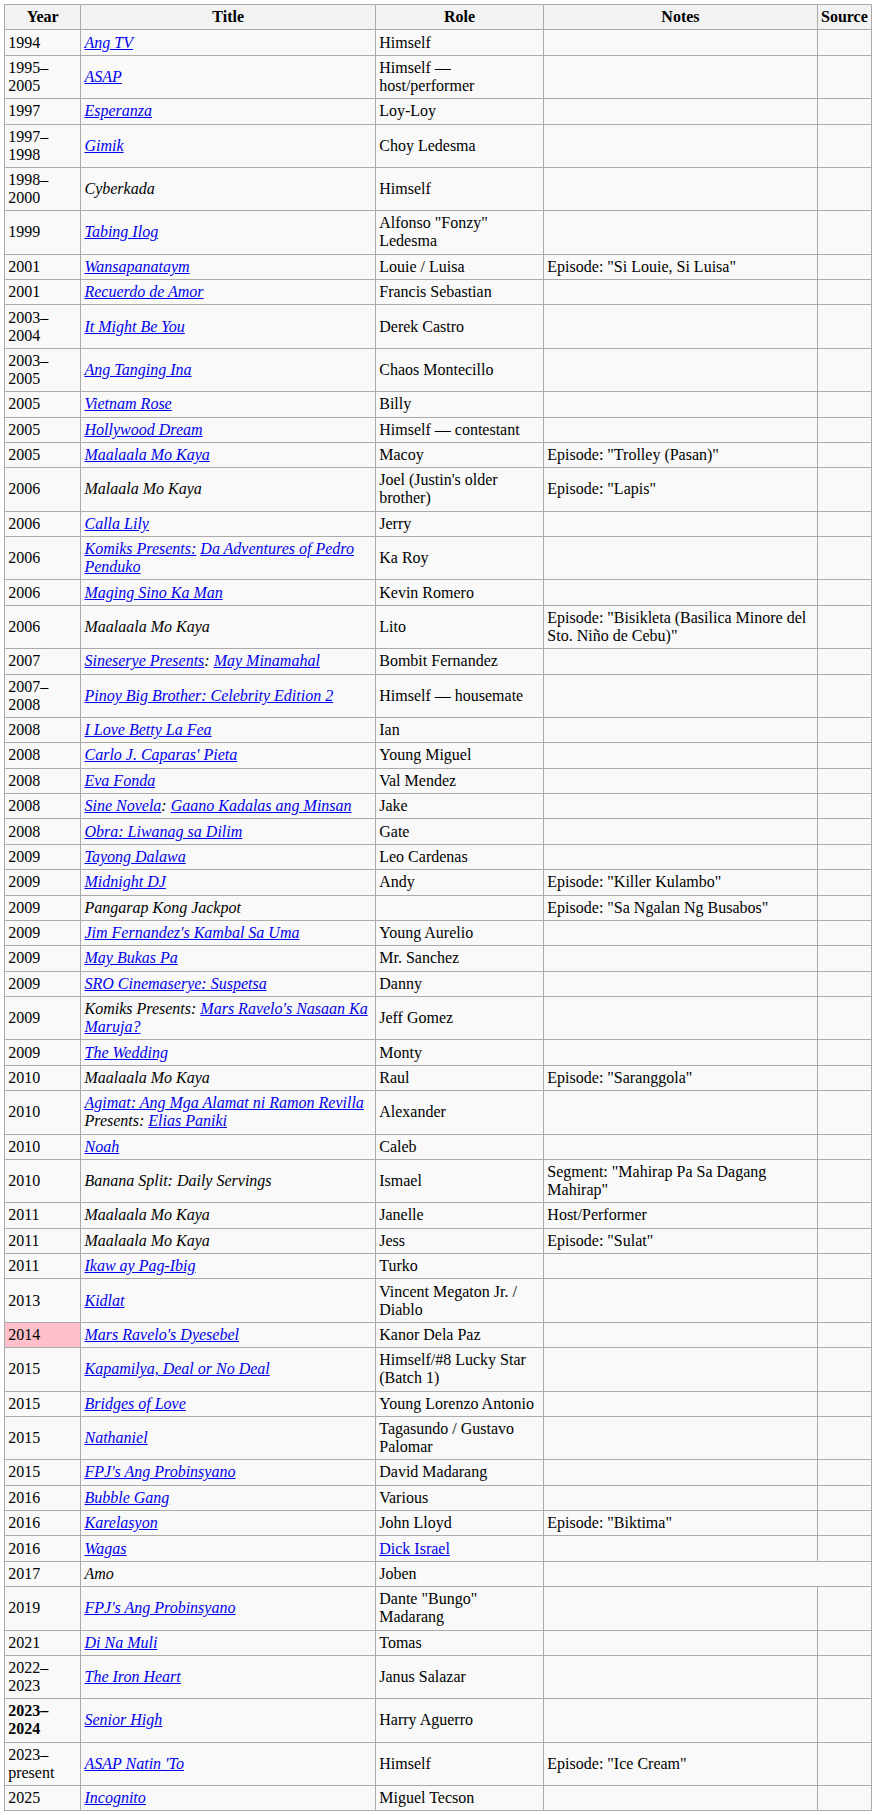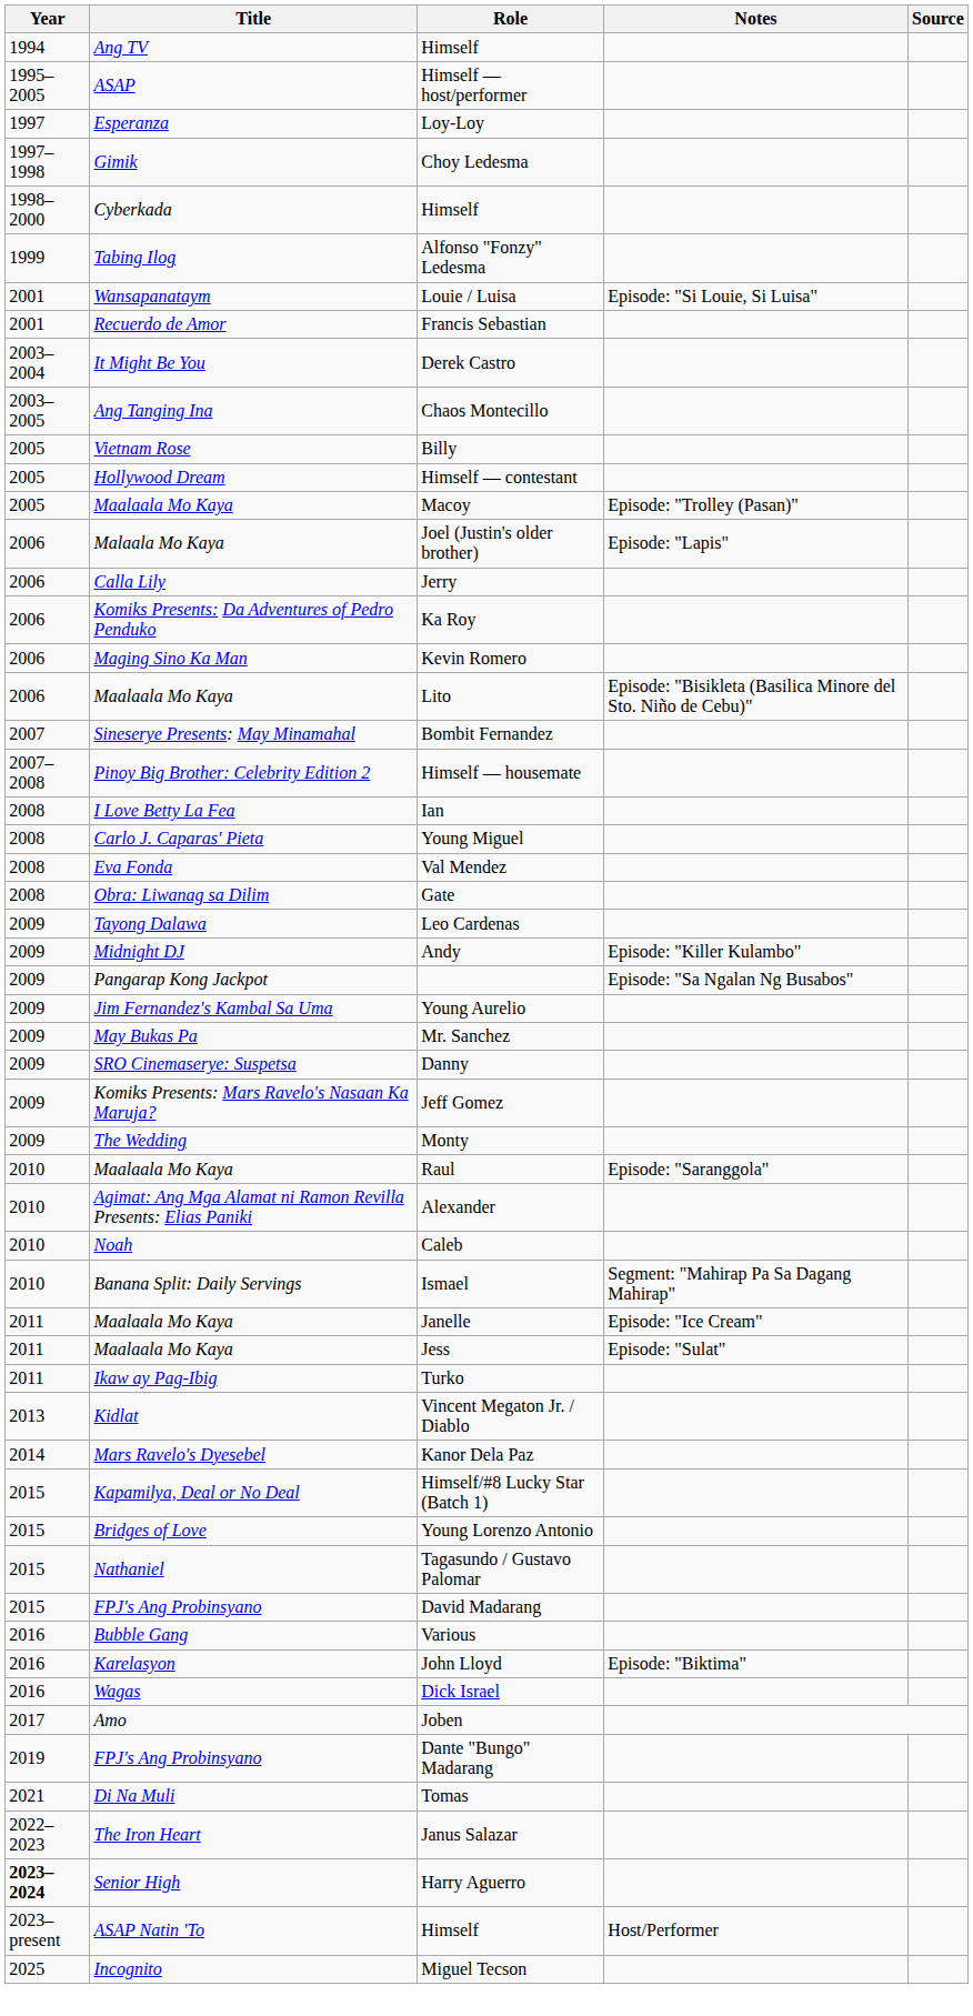 <table class="wikitable sortable" >
 <tr>
 <th>Year</th>
 <th>Title</th>
 <th>Role</th>
 <th class="unsortable">Notes </th>
 <th class="unsortable">Source </th>
 </tr>
 <tr>
 <td>1994</td>
 <td><em><a href='#'>Ang TV</a></em></td>
 <td>Himself</td>
 <td></td>
 <td></td>
 </tr>
 <tr>
 <td>1995–2005</td>
 <td><em><a href='#'>ASAP</a></em></td>
 <td>Himself — host/performer</td>
 <td></td>
 <td></td>
 </tr>
 <tr>
 <td>1997</td>
 <td><em><a href='#'>Esperanza</a></em></td>
 <td>Loy-Loy</td>
 <td></td>
 <td></td>
 </tr>
 <tr>
 <td>1997–1998</td>
 <td><em><a href='#'>Gimik</a></em></td>
 <td>Choy Ledesma</td>
 <td></td>
 <td></td>
 </tr>
 <tr>
 <td>1998–2000</td>
 <td><em>Cyberkada</em></td>
 <td>Himself</td>
 <td></td>
 <td></td>
 </tr>
 <tr>
 <td>1999</td>
 <td><em><a href='#'>Tabing Ilog</a></em></td>
 <td>Alfonso "Fonzy" Ledesma</td>
 <td></td>
 <td></td>
 </tr>
 <tr>
 <td>2001</td>
 <td><em><a href='#'>Wansapanataym</a></em></td>
 <td>Louie / Luisa</td>
 <td>Episode: "Si Louie, Si Luisa"</td>
 <td></td>
 </tr>
 <tr>
 <td>2001</td>
 <td><em><a href='#'>Recuerdo de Amor</a></em></td>
 <td>Francis Sebastian</td>
 <td></td>
 <td></td>
 </tr>
 <tr>
 <td>2003–2004</td>
 <td><em><a href='#'>It Might Be You</a></em></td>
 <td>Derek Castro</td>
 <td></td>
 <td></td>
 </tr>
 <tr>
 <td>2003–2005</td>
 <td><em><a href='#'>Ang Tanging Ina</a></em></td>
 <td>Chaos Montecillo</td>
 <td></td>
 <td></td>
 </tr>
 <tr>
 <td>2005</td>
 <td><em><a href='#'>Vietnam Rose</a></em></td>
 <td>Billy</td>
 <td></td>
 <td></td>
 </tr>
 <tr>
 <td>2005</td>
 <td><em><a href='#'>Hollywood Dream</a></em></td>
 <td>Himself — contestant</td>
 <td></td>
 <td></td>
 </tr>
 <tr>
 <td>2005</td>
 <td><em><a href='#'>Maalaala Mo Kaya</a></em></td>
 <td>Macoy</td>
 <td>Episode: "Trolley (Pasan)"</td>
 <td></td>
 </tr>
 <tr>
 <td>2006</td>
 <td><em>Malaala Mo Kaya</em></td>
 <td>Joel (Justin's older brother)</td>
 <td>Episode: "Lapis"</td>
 <td></td>
 </tr>
 <tr>
 <td>2006</td>
 <td><em><a href='#'>Calla Lily</a></em></td>
 <td>Jerry</td>
 <td></td>
 <td></td>
 </tr>
 <tr>
 <td>2006</td>
 <td><em><a href='#'>Komiks Presents:</a> <a href='#'>Da Adventures of Pedro Penduko</a></em></td>
 <td>Ka Roy</td>
 <td></td>
 <td></td>
 </tr>
 <tr>
 <td>2006</td>
 <td><em><a href='#'>Maging Sino Ka Man</a></em></td>
 <td>Kevin Romero</td>
 <td></td>
 <td></td>
 </tr>
 <tr>
 <td>2006</td>
 <td><em>Maalaala Mo Kaya</em></td>
 <td>Lito</td>
 <td>Episode: "Bisikleta (Basilica Minore del Sto. Niño de Cebu)"</td>
 <td></td>
 </tr>
 <tr>
 <td>2007</td>
 <td><em><a href='#'>Sineserye Presents</a>: <a href='#'>May Minamahal</a></em></td>
 <td>Bombit Fernandez</td>
 <td></td>
 <td></td>
 </tr>
 <tr>
 <td>2007–2008</td>
 <td><em><a href='#'>Pinoy Big Brother: Celebrity Edition 2</a></em></td>
 <td>Himself — housemate</td>
 <td></td>
 <td></td>
 </tr>
 <tr>
 <td>2008</td>
 <td><em><a href='#'>I Love Betty La Fea</a></em></td>
 <td>Ian</td>
 <td></td>
 <td></td>
 </tr>
 <tr>
 <td>2008</td>
 <td><em><a href='#'>Carlo J. Caparas' Pieta</a></em></td>
 <td>Young Miguel</td>
 <td></td>
 <td></td>
 </tr>
 <tr>
 <td>2008</td>
 <td><em><a href='#'>Eva Fonda</a></em></td>
 <td>Val Mendez</td>
 <td></td>
 <td></td>
 </tr>
 <tr>
 <td>2008</td>
-<td><em><a href='#'>Sine Novela</a>: <a href='#'>Gaano Kadalas ang Minsan</a></em></td>
-<td>Jake</td>
-<td></td>
-<td></td>
-</tr>
-<tr>
-<td>2008</td>
 <td><em><a href='#'>Obra: Liwanag sa Dilim</a></em></td>
 <td>Gate</td>
 <td></td>
 <td></td>
 </tr>
 <tr>
 <td>2009</td>
 <td><em><a href='#'>Tayong Dalawa</a></em></td>
 <td>Leo Cardenas</td>
 <td></td>
 <td></td>
 </tr>
 <tr>
 <td>2009</td>
 <td><em><a href='#'>Midnight DJ</a></em></td>
 <td>Andy</td>
 <td>Episode: "Killer Kulambo"</td>
 <td></td>
 </tr>
 <tr>
 <td>2009</td>
 <td><em>Pangarap Kong Jackpot</em></td>
 <td></td>
 <td>Episode: "Sa Ngalan Ng Busabos"</td>
 <td></td>
 </tr>
 <tr>
 <td>2009</td>
 <td><em><a href='#'>Jim Fernandez's Kambal Sa Uma</a></em></td>
 <td>Young Aurelio</td>
 <td></td>
 <td></td>
 </tr>
 <tr>
 <td>2009</td>
 <td><em><a href='#'>May Bukas Pa</a></em></td>
 <td>Mr. Sanchez</td>
 <td></td>
 <td></td>
 </tr>
 <tr>
 <td>2009</td>
 <td><em><a href='#'>SRO Cinemaserye: Suspetsa</a></em></td>
 <td>Danny</td>
 <td></td>
 <td></td>
 </tr>
 <tr>
 <td>2009</td>
 <td><em>Komiks Presents: <a href='#'>Mars Ravelo's Nasaan Ka Maruja?</a></em></td>
 <td>Jeff Gomez</td>
 <td></td>
 <td></td>
 </tr>
 <tr>
 <td>2009</td>
 <td><em><a href='#'>The Wedding</a></em></td>
 <td>Monty</td>
 <td></td>
 <td></td>
 </tr>
 <tr>
 <td>2010</td>
 <td><em>Maalaala Mo Kaya</em></td>
 <td>Raul</td>
 <td>Episode: "Saranggola"</td>
 <td></td>
 </tr>
 <tr>
 <td>2010</td>
 <td><em><a href='#'>Agimat: Ang Mga Alamat ni Ramon Revilla</a> Presents: <a href='#'>Elias Paniki</a></em></td>
 <td>Alexander</td>
 <td></td>
 <td></td>
 </tr>
 <tr>
 <td>2010</td>
 <td><em><a href='#'>Noah</a></em></td>
 <td>Caleb</td>
 <td></td>
 <td></td>
 </tr>
 <tr>
 <td>2010</td>
 <td><em>Banana Split: Daily Servings</em></td>
 <td>Ismael</td>
 <td>Segment: "Mahirap Pa Sa Dagang Mahirap"</td>
 <td></td>
 </tr>
 <tr>
 <td>2011</td>
 <td><em>Maalaala Mo Kaya</em></td>
 <td>Janelle</td>
-<td>Host/Performer</td>
+<td>Episode: "Ice Cream"</td>
 <td></td>
 </tr>
 <tr>
 <td>2011</td>
 <td><em>Maalaala Mo Kaya</em></td>
 <td>Jess</td>
 <td>Episode: "Sulat"</td>
 <td></td>
 </tr>
 <tr>
 <td>2011</td>
 <td><em><a href='#'>Ikaw ay Pag-Ibig</a></em></td>
 <td>Turko</td>
 <td></td>
 <td></td>
 </tr>
 <tr>
 <td>2013</td>
 <td><em><a href='#'>Kidlat</a></em></td>
 <td>Vincent Megaton Jr. / Diablo</td>
 <td></td>
 <td></td>
 </tr>
 <tr>
-<td style="background: pink;">2014</td>
+<td>2014</td>
 <td><em><a href='#'>Mars Ravelo's Dyesebel</a></em></td>
 <td>Kanor Dela Paz</td>
 <td></td>
 <td></td>
 </tr>
 <tr>
 <td>2015</td>
 <td><em><a href='#'>Kapamilya, Deal or No Deal</a></em></td>
 <td>Himself/#8 Lucky Star (Batch 1)</td>
 <td></td>
 <td></td>
 </tr>
 <tr>
 <td>2015</td>
 <td><em><a href='#'>Bridges of Love</a></em></td>
 <td>Young Lorenzo Antonio</td>
 <td></td>
 <td></td>
 </tr>
 <tr>
 <td>2015</td>
 <td><em><a href='#'>Nathaniel</a></em></td>
 <td>Tagasundo / Gustavo Palomar</td>
 <td></td>
 <td></td>
 </tr>
 <tr>
 <td>2015</td>
 <td><em><a href='#'>FPJ's Ang Probinsyano</a></em></td>
 <td>David Madarang</td>
 <td></td>
 <td></td>
 </tr>
 <tr>
 <td>2016</td>
 <td><em><a href='#'>Bubble Gang</a></em></td>
 <td>Various</td>
 <td></td>
 <td></td>
 </tr>
 <tr>
 <td>2016</td>
 <td><em><a href='#'>Karelasyon</a></em></td>
 <td>John Lloyd</td>
 <td>Episode: "Biktima"</td>
 <td></td>
 </tr>
 <tr>
 <td>2016</td>
 <td><em><a href='#'>Wagas</a></em></td>
 <td><a href='#'>Dick Israel</a></td>
 <td></td>
 <td></td>
 </tr>
 <tr>
 <td>2017</td>
 <td><em>Amo</em></td>
 <td>Joben</td>
 </tr>
 <tr>
 <td>2019</td>
 <td><em><a href='#'>FPJ's Ang Probinsyano</a></em></td>
 <td>Dante "Bungo" Madarang</td>
 <td></td>
 <td></td>
 </tr>
 <tr>
 <td>2021</td>
 <td><em><a href='#'>Di Na Muli</a></em></td>
 <td>Tomas</td>
 <td></td>
 <td></td>
 </tr>
 <tr>
 <td>2022–2023</td>
 <td><em><a href='#'>The Iron Heart</a></em></td>
 <td>Janus Salazar</td>
 <td></td>
 <td></td>
 </tr>
 <tr>
 <td><strong>2023–2024</strong></td>
 <td><em><a href='#'>Senior High</a></em></td>
 <td>Harry Aguerro</td>
 <td></td>
 <td></td>
 </tr>
 <tr>
 <td>2023–present</td>
 <td><em><a href='#'>ASAP Natin 'To</a></em></td>
 <td>Himself</td>
-<td>Episode: "Ice Cream"</td>
+<td>Host/Performer</td>
 <td></td>
 </tr>
 <tr>
 <td>2025</td>
 <td><em><a href='#'>Incognito</a></em></td>
 <td>Miguel Tecson</td>
 <td></td>
 <td></td>
 </tr>
 </table>
